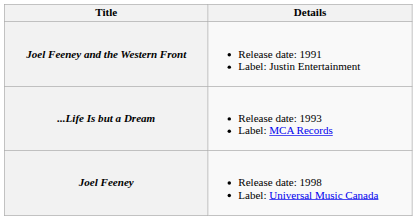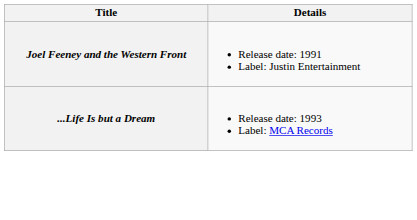 <table class="wikitable plainrowheaders">
 <tr>
 <th style="width:18em;">Title</th>
 <th style="width:18em;">Details</th>
 </tr>
 <tr>
 <th scope="row"><em>Joel Feeney and the Western Front</em></th>
 <td><br><ul><li>Release date: 1991</li><li>Label: Justin Entertainment</li></ul></td>
 </tr>
 <tr>
 <th scope="row"><em>...Life Is but a Dream</em></th>
 <td><br><ul><li>Release date: 1993</li><li>Label: <a href='#'>MCA Records</a></li></ul></td>
 </tr>
-<tr>
-<th scope="row"><em>Joel Feeney</em></th>
-<td><br><ul><li>Release date: 1998</li><li>Label: <a href='#'>Universal Music Canada</a></li></ul></td>
-</tr>
 </table>
